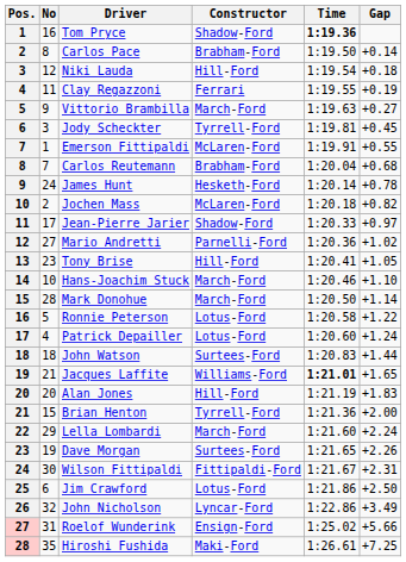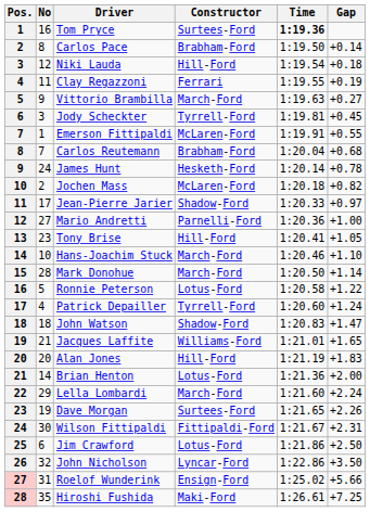 <table class="wikitable sortable" style="font-size: 95%">
 <tr>
 <th>Pos.</th>
 <th>No</th>
 <th>Driver</th>
 <th>Constructor</th>
 <th>Time</th>
 <th>Gap</th>
 </tr>
 <tr>
 <th>1</th>
 <td>16</td>
 <td> <a href='#'>Tom Pryce</a></td>
-<td><a href='#'>Shadow</a>-<a href='#'>Ford</a></td>
+<td><a href='#'>Surtees</a>-<a href='#'>Ford</a></td>
 <td><strong>1:19.36</strong></td>
 <td></td>
 </tr>
 <tr>
 <th>2</th>
 <td>8</td>
 <td> <a href='#'>Carlos Pace</a></td>
 <td><a href='#'>Brabham</a>-<a href='#'>Ford</a></td>
 <td>1:19.50</td>
 <td>+0.14</td>
 </tr>
 <tr>
 <th>3</th>
 <td>12</td>
 <td> <a href='#'>Niki Lauda</a></td>
 <td><a href='#'>Hill</a>-<a href='#'>Ford</a></td>
 <td>1:19.54</td>
 <td>+0.18</td>
 </tr>
 <tr>
 <th>4</th>
 <td>11</td>
 <td> <a href='#'>Clay Regazzoni</a></td>
 <td><a href='#'>Ferrari</a></td>
 <td>1:19.55</td>
 <td>+0.19</td>
 </tr>
 <tr>
 <th>5</th>
 <td>9</td>
 <td> <a href='#'>Vittorio Brambilla</a></td>
 <td><a href='#'>March</a>-<a href='#'>Ford</a></td>
 <td>1:19.63</td>
 <td>+0.27</td>
 </tr>
 <tr>
 <th>6</th>
 <td>3</td>
 <td> <a href='#'>Jody Scheckter</a></td>
 <td><a href='#'>Tyrrell</a>-<a href='#'>Ford</a></td>
 <td>1:19.81</td>
 <td>+0.45</td>
 </tr>
 <tr>
 <th>7</th>
 <td>1</td>
 <td> <a href='#'>Emerson Fittipaldi</a></td>
 <td><a href='#'>McLaren</a>-<a href='#'>Ford</a></td>
 <td>1:19.91</td>
 <td>+0.55</td>
 </tr>
 <tr>
 <th>8</th>
 <td>7</td>
 <td> <a href='#'>Carlos Reutemann</a></td>
 <td><a href='#'>Brabham</a>-<a href='#'>Ford</a></td>
 <td>1:20.04</td>
 <td>+0.68</td>
 </tr>
 <tr>
 <th>9</th>
 <td>24</td>
 <td> <a href='#'>James Hunt</a></td>
 <td><a href='#'>Hesketh</a>-<a href='#'>Ford</a></td>
 <td>1:20.14</td>
 <td>+0.78</td>
 </tr>
 <tr>
 <th>10</th>
 <td>2</td>
 <td> <a href='#'>Jochen Mass</a></td>
 <td><a href='#'>McLaren</a>-<a href='#'>Ford</a></td>
 <td>1:20.18</td>
 <td>+0.82</td>
 </tr>
 <tr>
 <th>11</th>
 <td>17</td>
 <td> <a href='#'>Jean-Pierre Jarier</a></td>
 <td><a href='#'>Shadow</a>-<a href='#'>Ford</a></td>
 <td>1:20.33</td>
 <td>+0.97</td>
 </tr>
 <tr>
 <th>12</th>
 <td>27</td>
 <td> <a href='#'>Mario Andretti</a></td>
 <td><a href='#'>Parnelli</a>-<a href='#'>Ford</a></td>
 <td>1:20.36</td>
-<td>+1.02</td>
+<td>+1.00</td>
 </tr>
 <tr>
 <th>13</th>
 <td>23</td>
 <td> <a href='#'>Tony Brise</a></td>
 <td><a href='#'>Hill</a>-<a href='#'>Ford</a></td>
 <td>1:20.41</td>
 <td>+1.05</td>
 </tr>
 <tr>
 <th>14</th>
 <td>10</td>
 <td> <a href='#'>Hans-Joachim Stuck</a></td>
 <td><a href='#'>March</a>-<a href='#'>Ford</a></td>
 <td>1:20.46</td>
 <td>+1.10</td>
 </tr>
 <tr>
 <th>15</th>
 <td>28</td>
 <td> <a href='#'>Mark Donohue</a></td>
 <td><a href='#'>March</a>-<a href='#'>Ford</a></td>
 <td>1:20.50</td>
 <td>+1.14</td>
 </tr>
 <tr>
 <th>16</th>
 <td>5</td>
 <td> <a href='#'>Ronnie Peterson</a></td>
 <td><a href='#'>Lotus</a>-<a href='#'>Ford</a></td>
 <td>1:20.58</td>
 <td>+1.22</td>
 </tr>
 <tr>
 <th>17</th>
 <td>4</td>
 <td> <a href='#'>Patrick Depailler</a></td>
-<td><a href='#'>Lotus</a>-<a href='#'>Ford</a></td>
+<td><a href='#'>Tyrrell</a>-<a href='#'>Ford</a></td>
 <td>1:20.60</td>
 <td>+1.24</td>
 </tr>
 <tr>
 <th>18</th>
 <td>18</td>
 <td> <a href='#'>John Watson</a></td>
-<td><a href='#'>Surtees</a>-<a href='#'>Ford</a></td>
+<td><a href='#'>Shadow</a>-<a href='#'>Ford</a></td>
 <td>1:20.83</td>
-<td>+1.44</td>
+<td>+1.47</td>
 </tr>
 <tr>
 <th>19</th>
 <td>21</td>
 <td> <a href='#'>Jacques Laffite</a></td>
 <td><a href='#'>Williams</a>-<a href='#'>Ford</a></td>
-<td><strong>1:21.01</strong></td>
+<td>1:21.01</td>
 <td>+1.65</td>
 </tr>
 <tr>
 <th>20</th>
 <td>20</td>
 <td> <a href='#'>Alan Jones</a></td>
 <td><a href='#'>Hill</a>-<a href='#'>Ford</a></td>
 <td>1:21.19</td>
 <td>+1.83</td>
 </tr>
 <tr>
 <th>21</th>
-<td>15</td>
+<td>14</td>
 <td> <a href='#'>Brian Henton</a></td>
-<td><a href='#'>Tyrrell</a>-<a href='#'>Ford</a></td>
+<td><a href='#'>Lotus</a>-<a href='#'>Ford</a></td>
 <td>1:21.36</td>
 <td>+2.00</td>
 </tr>
 <tr>
 <th>22</th>
 <td>29</td>
 <td> <a href='#'>Lella Lombardi</a></td>
 <td><a href='#'>March</a>-<a href='#'>Ford</a></td>
 <td>1:21.60</td>
 <td>+2.24</td>
 </tr>
 <tr>
 <th>23</th>
 <td>19</td>
 <td> <a href='#'>Dave Morgan</a></td>
 <td><a href='#'>Surtees</a>-<a href='#'>Ford</a></td>
 <td>1:21.65</td>
 <td>+2.26</td>
 </tr>
 <tr>
 <th>24</th>
 <td>30</td>
 <td> <a href='#'>Wilson Fittipaldi</a></td>
 <td><a href='#'>Fittipaldi</a>-<a href='#'>Ford</a></td>
 <td>1:21.67</td>
 <td>+2.31</td>
 </tr>
 <tr>
 <th>25</th>
 <td>6</td>
 <td> <a href='#'>Jim Crawford</a></td>
 <td><a href='#'>Lotus</a>-<a href='#'>Ford</a></td>
 <td>1:21.86</td>
 <td>+2.50</td>
 </tr>
 <tr>
 <th>26</th>
 <td>32</td>
 <td> <a href='#'>John Nicholson</a></td>
 <td><a href='#'>Lyncar</a>-<a href='#'>Ford</a></td>
 <td>1:22.86</td>
-<td>+3.49</td>
+<td>+3.50</td>
 </tr>
 <tr>
 <th style="background:#ffcccc;">27</th>
 <td>31</td>
 <td> <a href='#'>Roelof Wunderink</a></td>
 <td><a href='#'>Ensign</a>-<a href='#'>Ford</a></td>
 <td>1:25.02</td>
 <td>+5.66</td>
 </tr>
 <tr>
 <th style="background:#ffcccc;">28</th>
 <td>35</td>
 <td> <a href='#'>Hiroshi Fushida</a></td>
 <td><a href='#'>Maki</a>-<a href='#'>Ford</a></td>
 <td>1:26.61</td>
 <td>+7.25</td>
 </tr>
 </table>
